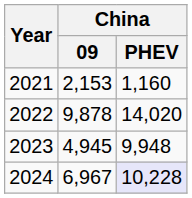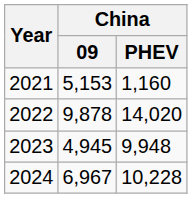 <table class="wikitable">
 <tr>
 <th rowspan="2">Year</th>
 <th colspan="2">China</th>
 </tr>
 <tr>
 <th>09</th>
 <th>PHEV</th>
 </tr>
 <tr>
 <td>2021</td>
-<td>2,153</td>
+<td>5,153</td>
 <td>1,160</td>
 </tr>
 <tr>
 <td>2022</td>
 <td>9,878</td>
 <td>14,020</td>
 </tr>
 <tr>
 <td>2023</td>
 <td>4,945</td>
 <td>9,948</td>
 </tr>
 <tr>
 <td>2024</td>
 <td>6,967</td>
-<td style="background: lavender;">10,228</td>
+<td>10,228</td>
 </tr>
 </table>
